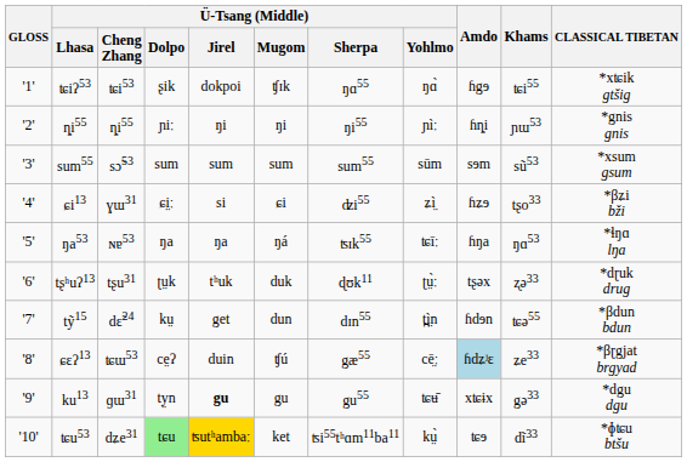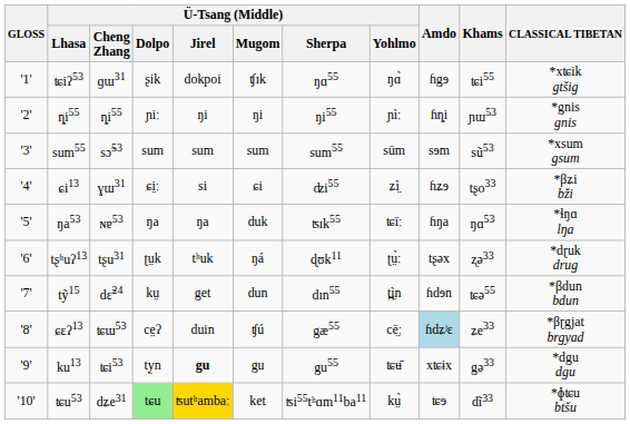 <table class=wikitable style="text-align:center">
 <tr>
 <th rowspan=2><small>GLOSS</small></th>
 <th colspan=7>Ü-Tsang (Middle)</th>
 <th rowspan=2>Amdo</th>
 <th rowspan=2>Khams</th>
 <th rowspan=2><small>CLASSICAL TIBETAN</small></th>
 </tr>
 <tr>
 <th>Lhasa</th>
 <th>Cheng<br>Zhang</th>
 <th>Dolpo</th>
 <th>Jirel</th>
 <th>Mugom</th>
 <th>Sherpa</th>
 <th>Yohlmo</th>
 </tr>
 <tr>
 <td>'1'</td>
 <td>ʨiʔ<sup>53</sup></td>
-<td>ʨi<sup>53</sup></td>
+<td>ɡɯ<sup>31</sup></td>
 <td>ʂik</td>
 <td>dokpoi</td>
 <td>ʧɪk</td>
 <td>ŋɑ<sup>55</sup></td>
 <td>ŋɑ̀</td>
 <td>ɦgɘ</td>
 <td>ʨi<sup>55</sup></td>
 <td>*xʨik<br><em>gtšig</em></td>
 </tr>
 <tr>
 <td>'2'</td>
 <td>ȵi<sup>55</sup></td>
 <td>ȵi<sup>55</sup></td>
 <td>ɲiː</td>
 <td>ŋi</td>
 <td>ŋi</td>
 <td>ŋi<sup>55</sup></td>
 <td>ɲìː</td>
 <td>ɦȵi</td>
 <td>ɲɯ<sup>53</sup></td>
 <td>*gnis<br><em>gnis</em></td>
 </tr>
 <tr>
 <td>'3'</td>
 <td>sum<sup>55</sup></td>
 <td>sɔ̃<sup>53</sup></td>
 <td>sum</td>
 <td>sum</td>
 <td>sum</td>
 <td>sum<sup>55</sup></td>
 <td>sūm</td>
 <td>sɘm</td>
 <td>sũ<sup>53</sup></td>
 <td>*xsum<br><em>gsum</em></td>
 </tr>
 <tr>
 <td>'4'</td>
 <td>ɕi<sup>13</sup></td>
 <td>ɣɯ<sup>31</sup></td>
 <td>ɕi̤ː</td>
 <td>si</td>
 <td>ɕi</td>
 <td>ʣi<sup>55</sup></td>
 <td>ʑì̤</td>
 <td>ɦʑɘ</td>
 <td>tʂo<sup>33</sup></td>
 <td>*βʑi<br><em>bži</em></td>
 </tr>
 <tr>
 <td>'5'</td>
 <td>ŋa<sup>53</sup></td>
 <td>ɴɐ<sup>53</sup></td>
 <td>ŋa</td>
 <td>ŋa</td>
-<td>ŋá</td>
+<td>duk</td>
 <td>ʦɪk<sup>55</sup></td>
 <td>ʨīː</td>
 <td>ɦŋa</td>
 <td>ŋɑ<sup>53</sup></td>
 <td>*ɬŋɑ<br><em>lŋa</em></td>
 </tr>
 <tr>
 <td>'6'</td>
 <td>tʂʰuʔ<sup>13</sup></td>
 <td>tʂu<sup>31</sup></td>
 <td>ʈṳk</td>
 <td>tʰuk</td>
-<td>duk</td>
+<td>ŋá</td>
 <td>ɖʊk<sup>11</sup></td>
 <td>ʈṳ̀ː</td>
 <td>tʂəx</td>
 <td>ʐə<sup>33</sup></td>
 <td>*dɽuk<br><em>drug</em></td>
 </tr>
 <tr>
 <td>'7'</td>
 <td>tỹ<sup>15</sup></td>
 <td>dɛ̃<sup>24</sup></td>
 <td>kṳ</td>
 <td>get</td>
 <td>dun</td>
 <td>dɪn<sup>55</sup></td>
 <td>t̪ì̤n</td>
 <td>ɦdɘn</td>
 <td>ʨə<sup>55</sup></td>
 <td>*βdun<br><em>bdun</em></td>
 </tr>
 <tr>
 <td>'8'</td>
 <td>ɕɛʔ<sup>13</sup></td>
 <td>ʨɯ<sup>53</sup></td>
 <td>ce̤ʔ</td>
 <td>duin</td>
 <td>ʧú</td>
 <td>gæ<sup>55</sup></td>
 <td>cē̤ː</td>
 <td style="background: lightblue;">ɦdʑʲɛ</td>
 <td>ʑe<sup>33</sup></td>
 <td>*βɽgjat<br><em>brgyad</em></td>
 </tr>
 <tr>
 <td>'9'</td>
 <td>ku<sup>13</sup></td>
-<td>ɡɯ<sup>31</sup></td>
+<td>ʨi<sup>53</sup></td>
 <td>ty̤n</td>
 <td><strong>gu</strong></td>
 <td>gu</td>
 <td>gu<sup>55</sup></td>
 <td>ʨʉ̄</td>
 <td>xʨɨx</td>
 <td>gə<sup>33</sup></td>
 <td>*dgu<br><em>dgu</em></td>
 </tr>
 <tr>
 <td>'10'</td>
 <td>ʨu<sup>53</sup></td>
 <td>dʑe<sup>31</sup></td>
 <td style="background: lightgreen;">tɕu</td>
 <td style="background: gold;">ʦutʰambaː</td>
 <td>ket</td>
 <td>ʦi<sup>55</sup>tʰɑm<sup>11</sup>ba<sup>11</sup></td>
 <td>kṳ̀</td>
 <td>ʨɘ</td>
 <td>dĩ<sup>33</sup></td>
 <td>*ɸʨu<br><em>btšu</em></td>
 </tr>
 </table>
